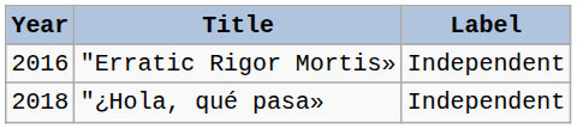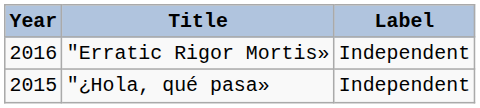 <table class="wikitable">
 <tr>
 <th style="background:lightsteelblue; color:black">Year</th>
 <th style="background:lightsteelblue; color:black">Title</th>
 <th style="background:lightsteelblue; color:black">Label</th>
 </tr>
 <tr>
 <td align="center">2016</td>
 <td>"Erratic Rigor Mortis»</td>
 <td>Independent</td>
 </tr>
 <tr>
-<td align="center">2018</td>
+<td align="center">2015</td>
 <td>"¿Hola, qué pasa»</td>
 <td>Independent</td>
 </tr>
 </table>
